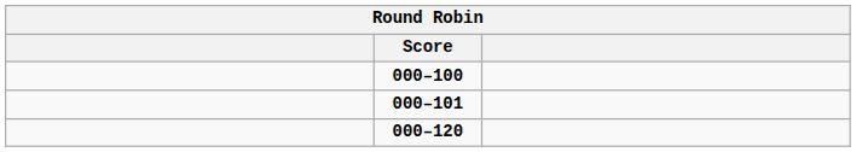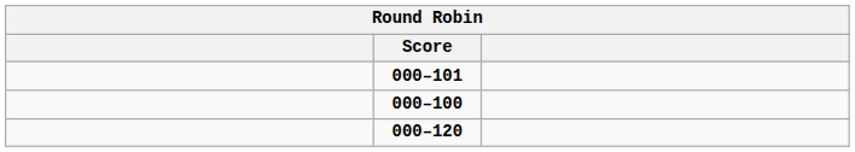 <table class="wikitable" style="text-align: center; font-size:90% ">
 <tr>
 <th colspan=3>Round Robin</th>
 </tr>
 <tr>
 <th align="right" width="250"></th>
 <th width="70">Score</th>
 <th align="left" width="250"></th>
 </tr>
 <tr>
 <td align=left></td>
-<td align=center><strong>000–100</strong></td>
+<td align=center><strong>000–101</strong></td>
 <td align=left><strong></strong></td>
 </tr>
 <tr>
 <td align=left></td>
-<td align=center><strong>000–101</strong></td>
+<td align=center><strong>000–100</strong></td>
 <td align=left><strong></strong></td>
 </tr>
 <tr>
 <td align=left></td>
 <td align=center><strong>000–120</strong></td>
 <td align=left><strong></strong></td>
 </tr>
 </table>
